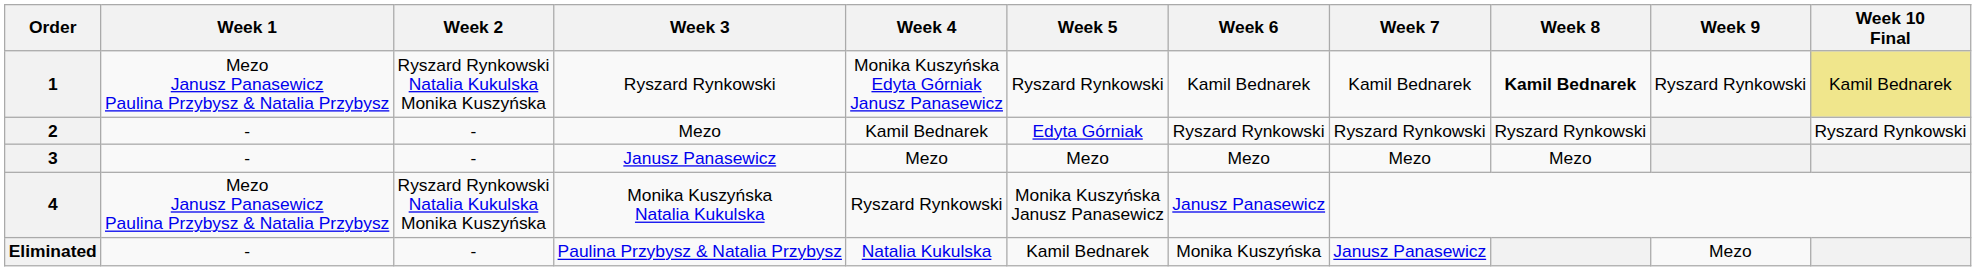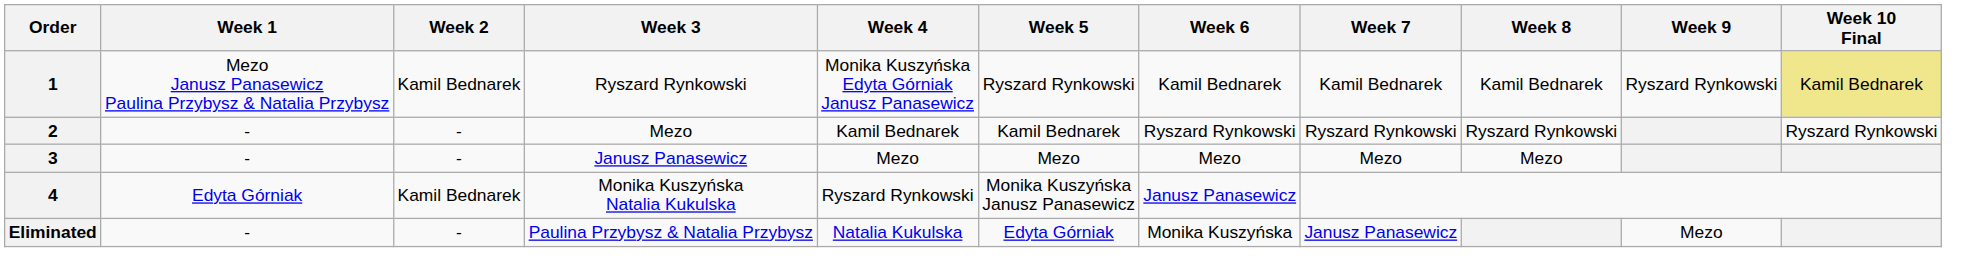 <table class="wikitable" style="font-size:85%; text-align:center">
 <tr>
 <th>Order</th>
 <th>Week 1</th>
 <th>Week 2</th>
 <th>Week 3</th>
 <th>Week 4</th>
 <th>Week 5</th>
 <th>Week 6</th>
 <th>Week 7</th>
 <th>Week 8</th>
 <th>Week 9</th>
 <th>Week 10<br>Final</th>
 </tr>
 <tr>
 <th>1</th>
 <td>Mezo<br><a href='#'>Janusz Panasewicz</a><br><a href='#'>Paulina Przybysz & Natalia Przybysz</a></td>
-<td>Ryszard Rynkowski<br><a href='#'>Natalia Kukulska</a><br>Monika Kuszyńska</td>
+<td>Kamil Bednarek</td>
 <td>Ryszard Rynkowski</td>
 <td>Monika Kuszyńska<br><a href='#'>Edyta Górniak</a><br><a href='#'>Janusz Panasewicz</a></td>
 <td>Ryszard Rynkowski</td>
 <td>Kamil Bednarek</td>
 <td>Kamil Bednarek</td>
-<td><strong>Kamil Bednarek</strong></td>
+<td>Kamil Bednarek</td>
 <td>Ryszard Rynkowski</td>
 <td style="background: khaki;">Kamil Bednarek</td>
 </tr>
 <tr>
 <th>2</th>
 <td>-</td>
 <td>-</td>
 <td>Mezo</td>
 <td>Kamil Bednarek</td>
-<td><a href='#'>Edyta Górniak</a></td>
+<td>Kamil Bednarek</td>
 <td>Ryszard Rynkowski</td>
 <td>Ryszard Rynkowski</td>
 <td>Ryszard Rynkowski</td>
 <th></th>
 <td>Ryszard Rynkowski</td>
 </tr>
 <tr>
 <th>3</th>
 <td>-</td>
 <td>-</td>
 <td><a href='#'>Janusz Panasewicz</a></td>
 <td>Mezo</td>
 <td>Mezo</td>
 <td>Mezo</td>
 <td>Mezo</td>
 <td>Mezo</td>
 <th></th>
 <th></th>
 </tr>
 <tr>
 <th>4</th>
-<td>Mezo<br><a href='#'>Janusz Panasewicz</a><br><a href='#'>Paulina Przybysz & Natalia Przybysz</a></td>
-<td>Ryszard Rynkowski<br><a href='#'>Natalia Kukulska</a><br>Monika Kuszyńska</td>
+<td><a href='#'>Edyta Górniak</a></td>
+<td>Kamil Bednarek</td>
 <td>Monika Kuszyńska<br><a href='#'>Natalia Kukulska</a></td>
 <td>Ryszard Rynkowski</td>
 <td>Monika Kuszyńska<br>Janusz Panasewicz</td>
 <td><a href='#'>Janusz Panasewicz</a></td>
 </tr>
 <tr>
 <th>Eliminated</th>
 <td>-</td>
 <td>-</td>
 <td><a href='#'>Paulina Przybysz & Natalia Przybysz</a></td>
 <td><a href='#'>Natalia Kukulska</a></td>
-<td>Kamil Bednarek</td>
+<td><a href='#'>Edyta Górniak</a></td>
 <td>Monika Kuszyńska</td>
 <td><a href='#'>Janusz Panasewicz</a></td>
 <th></th>
 <td>Mezo</td>
 <th></th>
 </tr>
 </table>
